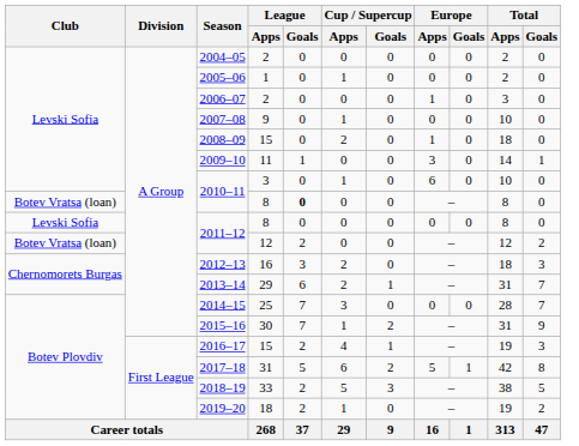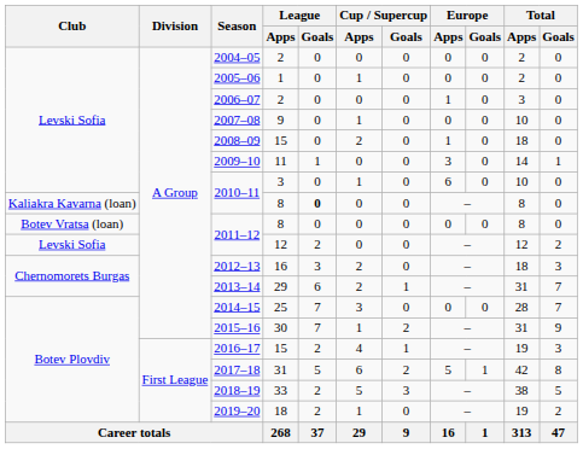 <table class="wikitable" style="text-align: center;">
 <tr>
 <th rowspan="2">Club</th>
 <th rowspan="2">Division</th>
 <th rowspan="2">Season</th>
 <th colspan="2">League</th>
 <th colspan="2">Cup / Supercup</th>
 <th colspan="2">Europe</th>
 <th colspan="2">Total</th>
 </tr>
 <tr>
 <th>Apps</th>
 <th>Goals</th>
 <th>Apps</th>
 <th>Goals</th>
 <th>Apps</th>
 <th>Goals</th>
 <th>Apps</th>
 <th>Goals</th>
 </tr>
 <tr>
 <td rowspan="7" valign="center"><a href='#'>Levski Sofia</a></td>
 <td rowspan=14><a href='#'>A Group</a></td>
 <td><a href='#'>2004–05</a></td>
 <td>2</td>
 <td>0</td>
 <td>0</td>
 <td>0</td>
 <td>0</td>
 <td>0</td>
 <td>2</td>
 <td>0</td>
 </tr>
 <tr>
 <td><a href='#'>2005–06</a></td>
 <td>1</td>
 <td>0</td>
 <td>1</td>
 <td>0</td>
 <td>0</td>
 <td>0</td>
 <td>2</td>
 <td>0</td>
 </tr>
 <tr>
 <td><a href='#'>2006–07</a></td>
 <td>2</td>
 <td>0</td>
 <td>0</td>
 <td>0</td>
 <td>1</td>
 <td>0</td>
 <td>3</td>
 <td>0</td>
 </tr>
 <tr>
 <td><a href='#'>2007–08</a></td>
 <td>9</td>
 <td>0</td>
 <td>1</td>
 <td>0</td>
 <td>0</td>
 <td>0</td>
 <td>10</td>
 <td>0</td>
 </tr>
 <tr>
 <td><a href='#'>2008–09</a></td>
 <td>15</td>
 <td>0</td>
 <td>2</td>
 <td>0</td>
 <td>1</td>
 <td>0</td>
 <td>18</td>
 <td>0</td>
 </tr>
 <tr>
 <td><a href='#'>2009–10</a></td>
 <td>11</td>
 <td>1</td>
 <td>0</td>
 <td>0</td>
 <td>3</td>
 <td>0</td>
 <td>14</td>
 <td>1</td>
 </tr>
 <tr>
 <td rowspan="2"><a href='#'>2010–11</a></td>
 <td>3</td>
 <td>0</td>
 <td>1</td>
 <td>0</td>
 <td>6</td>
 <td>0</td>
 <td>10</td>
 <td>0</td>
 </tr>
 <tr>
-<td rowspan="1" valign="center"><a href='#'>Botev Vratsa</a> (loan)</td>
+<td rowspan="1" valign="center"><a href='#'>Kaliakra Kavarna</a> (loan)</td>
 <td>8</td>
 <td><strong>0</strong></td>
 <td>0</td>
 <td>0</td>
 <td colspan="2">–</td>
 <td>8</td>
 <td>0</td>
 </tr>
 <tr>
-<td rowspan="1" valign="center"><a href='#'>Levski Sofia</a></td>
+<td rowspan="1" valign="center"><a href='#'>Botev Vratsa</a> (loan)</td>
 <td rowspan="2"><a href='#'>2011–12</a></td>
 <td>8</td>
 <td>0</td>
 <td>0</td>
 <td>0</td>
 <td>0</td>
 <td>0</td>
 <td>8</td>
 <td>0</td>
 </tr>
 <tr>
-<td rowspan="1" valign="center"><a href='#'>Botev Vratsa</a> (loan)</td>
+<td rowspan="1" valign="center"><a href='#'>Levski Sofia</a></td>
 <td>12</td>
 <td>2</td>
 <td>0</td>
 <td>0</td>
 <td colspan="2">–</td>
 <td>12</td>
 <td>2</td>
 </tr>
 <tr>
 <td rowspan="2" valign="center"><a href='#'>Chernomorets Burgas</a></td>
 <td><a href='#'>2012–13</a></td>
 <td>16</td>
 <td>3</td>
 <td>2</td>
 <td>0</td>
 <td colspan="2">–</td>
 <td>18</td>
 <td>3</td>
 </tr>
 <tr>
 <td><a href='#'>2013–14</a></td>
 <td>29</td>
 <td>6</td>
 <td>2</td>
 <td>1</td>
 <td colspan="2">–</td>
 <td>31</td>
 <td>7</td>
 </tr>
 <tr>
 <td rowspan="6" valign="center"><a href='#'>Botev Plovdiv</a></td>
 <td><a href='#'>2014–15</a></td>
 <td>25</td>
 <td>7</td>
 <td>3</td>
 <td>0</td>
 <td>0</td>
 <td>0</td>
 <td>28</td>
 <td>7</td>
 </tr>
 <tr>
 <td><a href='#'>2015–16</a></td>
 <td>30</td>
 <td>7</td>
 <td>1</td>
 <td>2</td>
 <td colspan="2">–</td>
 <td>31</td>
 <td>9</td>
 </tr>
 <tr>
 <td rowspan=4><a href='#'>First League</a></td>
 <td><a href='#'>2016–17</a></td>
 <td>15</td>
 <td>2</td>
 <td>4</td>
 <td>1</td>
 <td colspan="2">–</td>
 <td>19</td>
 <td>3</td>
 </tr>
 <tr>
 <td><a href='#'>2017–18</a></td>
 <td>31</td>
 <td>5</td>
 <td>6</td>
 <td>2</td>
 <td>5</td>
 <td>1</td>
 <td>42</td>
 <td>8</td>
 </tr>
 <tr>
 <td><a href='#'>2018–19</a></td>
 <td>33</td>
 <td>2</td>
 <td>5</td>
 <td>3</td>
 <td colspan="2">–</td>
 <td>38</td>
 <td>5</td>
 </tr>
 <tr>
 <td><a href='#'>2019–20</a></td>
 <td>18</td>
 <td>2</td>
 <td>1</td>
 <td>0</td>
 <td colspan="2">–</td>
 <td>19</td>
 <td>2</td>
 </tr>
 <tr>
 <th colspan="3">Career totals</th>
 <th>268</th>
 <th>37</th>
 <th>29</th>
 <th>9</th>
 <th>16</th>
 <th>1</th>
 <th>313</th>
 <th>47</th>
 </tr>
 </table>
